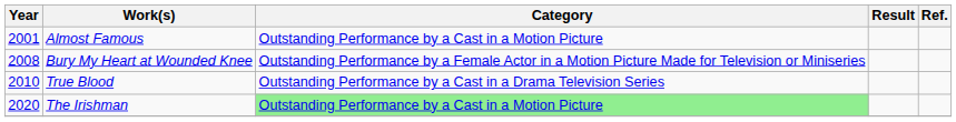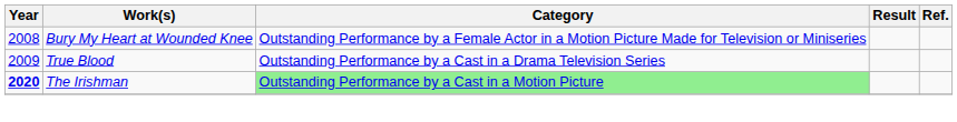 <table class=wikitable>
 <tr>
 <th scope="col">Year</th>
 <th scope="col">Work(s)</th>
 <th scope="col">Category</th>
 <th scope="col">Result</th>
 <th scope="col">Ref.</th>
 </tr>
 <tr>
-<td><a href='#'>2001</a></td>
-<td><em><a href='#'>Almost Famous</a></em></td>
-<td><a href='#'>Outstanding Performance by a Cast in a Motion Picture</a></td>
-<td></td>
-<td></td>
-</tr>
-<tr>
 <td><a href='#'>2008</a></td>
 <td><em><a href='#'>Bury My Heart at Wounded Knee</a></em></td>
 <td><a href='#'>Outstanding Performance by a Female Actor in a Motion Picture Made for Television or Miniseries</a></td>
 <td></td>
 <td></td>
 </tr>
 <tr>
-<td><a href='#'>2010</a></td>
+<td><a href='#'>2009</a></td>
 <td><em><a href='#'>True Blood</a></em></td>
 <td><a href='#'>Outstanding Performance by a Cast in a Drama Television Series</a></td>
 <td></td>
 <td></td>
 </tr>
 <tr>
-<td><a href='#'>2020</a></td>
+<td><strong><a href='#'>2020</a></strong></td>
 <td><em><a href='#'>The Irishman</a></em></td>
 <td style="background: lightgreen;"><a href='#'>Outstanding Performance by a Cast in a Motion Picture</a></td>
 <td></td>
 <td></td>
 </tr>
 <tr>
 </tr>
 </table>
